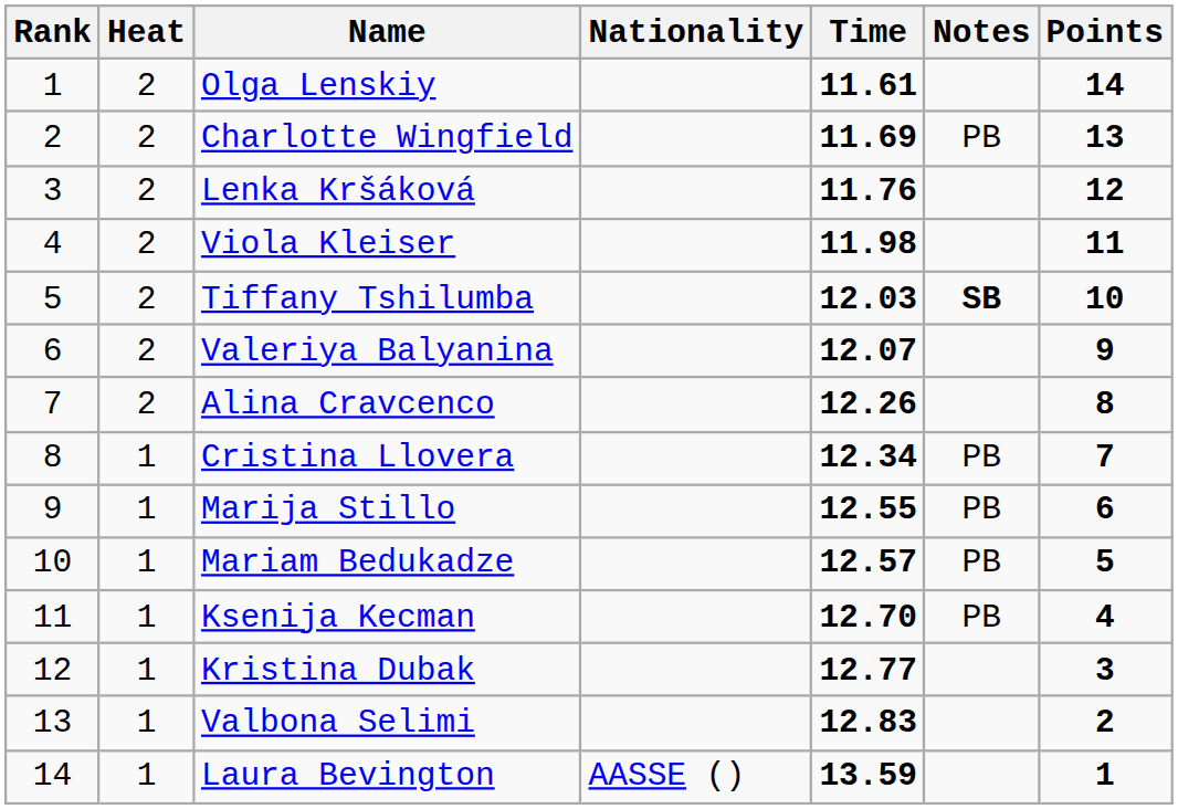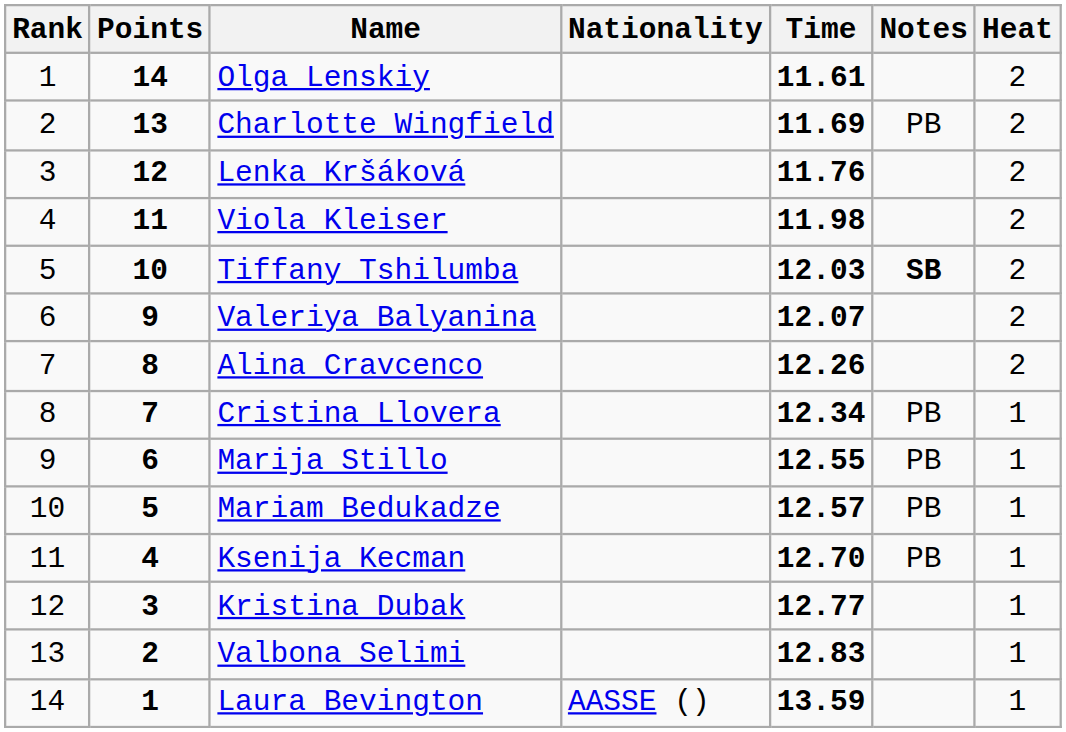 <table class="wikitable sortable" style="text-align:center">
 <tr>
 <th>Rank</th>
-<th>Heat</th>
+<th>Points</th>
 <th>Name</th>
 <th>Nationality</th>
 <th>Time</th>
 <th>Notes</th>
-<th>Points</th>
+<th>Heat</th>
 </tr>
 <tr>
 <td>1</td>
-<td>2</td>
+<td><strong>14</strong></td>
 <td align=left><a href='#'>Olga Lenskiy</a></td>
 <td align=left></td>
 <td><strong>11.61</strong></td>
 <td></td>
-<td><strong>14</strong></td>
+<td>2</td>
 </tr>
 <tr>
 <td>2</td>
-<td>2</td>
+<td><strong>13</strong></td>
 <td align=left><a href='#'>Charlotte Wingfield</a></td>
 <td align=left></td>
 <td><strong>11.69</strong></td>
 <td>PB</td>
-<td><strong>13</strong></td>
+<td>2</td>
 </tr>
 <tr>
 <td>3</td>
-<td>2</td>
+<td><strong>12</strong></td>
 <td align=left><a href='#'>Lenka Kršáková</a></td>
 <td align=left></td>
 <td><strong>11.76</strong></td>
 <td></td>
-<td><strong>12</strong></td>
+<td>2</td>
 </tr>
 <tr>
 <td>4</td>
-<td>2</td>
+<td><strong>11</strong></td>
 <td align=left><a href='#'>Viola Kleiser</a></td>
 <td align=left></td>
 <td><strong>11.98</strong></td>
 <td></td>
-<td><strong>11</strong></td>
+<td>2</td>
 </tr>
 <tr>
 <td>5</td>
-<td>2</td>
+<td><strong>10</strong></td>
 <td align=left><a href='#'>Tiffany Tshilumba</a></td>
 <td align=left></td>
 <td><strong>12.03</strong></td>
 <td><strong>SB</strong></td>
-<td><strong>10</strong></td>
+<td>2</td>
 </tr>
 <tr>
 <td>6</td>
-<td>2</td>
+<td><strong>9</strong></td>
 <td align=left><a href='#'>Valeriya Balyanina</a></td>
 <td align=left></td>
 <td><strong>12.07</strong></td>
 <td></td>
-<td><strong>9</strong></td>
+<td>2</td>
 </tr>
 <tr>
 <td>7</td>
-<td>2</td>
+<td><strong>8</strong></td>
 <td align=left><a href='#'>Alina Cravcenco</a></td>
 <td align=left></td>
 <td><strong>12.26</strong></td>
 <td></td>
-<td><strong>8</strong></td>
+<td>2</td>
 </tr>
 <tr>
 <td>8</td>
-<td>1</td>
+<td><strong>7</strong></td>
 <td align=left><a href='#'>Cristina Llovera</a></td>
 <td align=left></td>
 <td><strong>12.34</strong></td>
 <td>PB</td>
-<td><strong>7</strong></td>
+<td>1</td>
 </tr>
 <tr>
 <td>9</td>
-<td>1</td>
+<td><strong>6</strong></td>
 <td align=left><a href='#'>Marija Stillo</a></td>
 <td align=left></td>
 <td><strong>12.55</strong></td>
 <td>PB</td>
-<td><strong>6</strong></td>
+<td>1</td>
 </tr>
 <tr>
 <td>10</td>
-<td>1</td>
+<td><strong>5</strong></td>
 <td align=left><a href='#'>Mariam Bedukadze</a></td>
 <td align=left></td>
 <td><strong>12.57</strong></td>
 <td>PB</td>
-<td><strong>5</strong></td>
+<td>1</td>
 </tr>
 <tr>
 <td>11</td>
-<td>1</td>
+<td><strong>4</strong></td>
 <td align=left><a href='#'>Ksenija Kecman</a></td>
 <td align=left></td>
 <td><strong>12.70 </strong></td>
 <td>PB</td>
-<td><strong>4</strong></td>
+<td>1</td>
 </tr>
 <tr>
 <td>12</td>
-<td>1</td>
+<td><strong>3</strong></td>
 <td align=left><a href='#'>Kristina Dubak</a></td>
 <td align=left></td>
 <td><strong>12.77 </strong></td>
 <td></td>
-<td><strong>3</strong></td>
+<td>1</td>
 </tr>
 <tr>
 <td>13</td>
-<td>1</td>
+<td><strong>2</strong></td>
 <td align=left><a href='#'>Valbona Selimi</a></td>
 <td align=left></td>
 <td><strong>12.83</strong></td>
 <td></td>
-<td><strong>2</strong></td>
+<td>1</td>
 </tr>
 <tr>
 <td>14</td>
-<td>1</td>
+<td><strong>1</strong></td>
 <td align=left><a href='#'>Laura Bevington</a></td>
 <td align=left> <a href='#'>AASSE</a> ()</td>
 <td><strong>13.59</strong></td>
 <td></td>
-<td><strong>1</strong></td>
+<td>1</td>
 </tr>
 </table>
